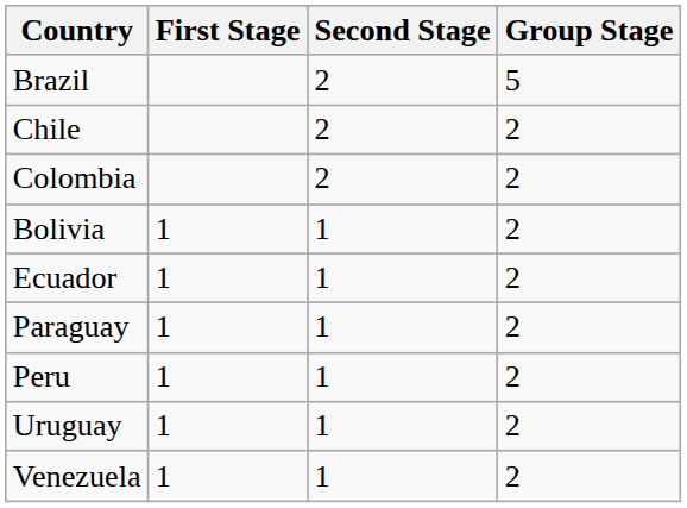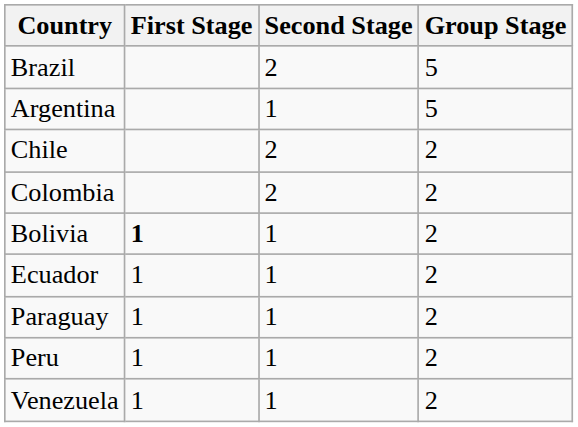 <table class="wikitable">
 <tr>
 <th>Country</th>
 <th>First Stage</th>
 <th>Second Stage</th>
 <th>Group Stage</th>
 </tr>
 <tr>
 <td>Brazil</td>
 <td></td>
 <td>2</td>
+<td>5</td>
+</tr>
+<tr>
+<td>Argentina</td>
+<td></td>
+<td>1</td>
 <td>5</td>
 </tr>
 <tr>
 <td>Chile</td>
 <td></td>
 <td>2</td>
 <td>2</td>
 </tr>
 <tr>
 <td>Colombia</td>
 <td></td>
 <td>2</td>
 <td>2</td>
 </tr>
 <tr>
 <td>Bolivia</td>
-<td>1</td>
+<td><strong>1</strong></td>
 <td>1</td>
 <td>2</td>
 </tr>
 <tr>
 <td>Ecuador</td>
 <td>1</td>
 <td>1</td>
 <td>2</td>
 </tr>
 <tr>
 <td>Paraguay</td>
 <td>1</td>
 <td>1</td>
 <td>2</td>
 </tr>
 <tr>
 <td>Peru</td>
 <td>1</td>
 <td>1</td>
 <td>2</td>
 </tr>
 <tr>
-<td>Uruguay</td>
-<td>1</td>
-<td>1</td>
-<td>2</td>
-</tr>
-<tr>
 <td>Venezuela</td>
 <td>1</td>
 <td>1</td>
 <td>2</td>
 </tr>
 </table>
